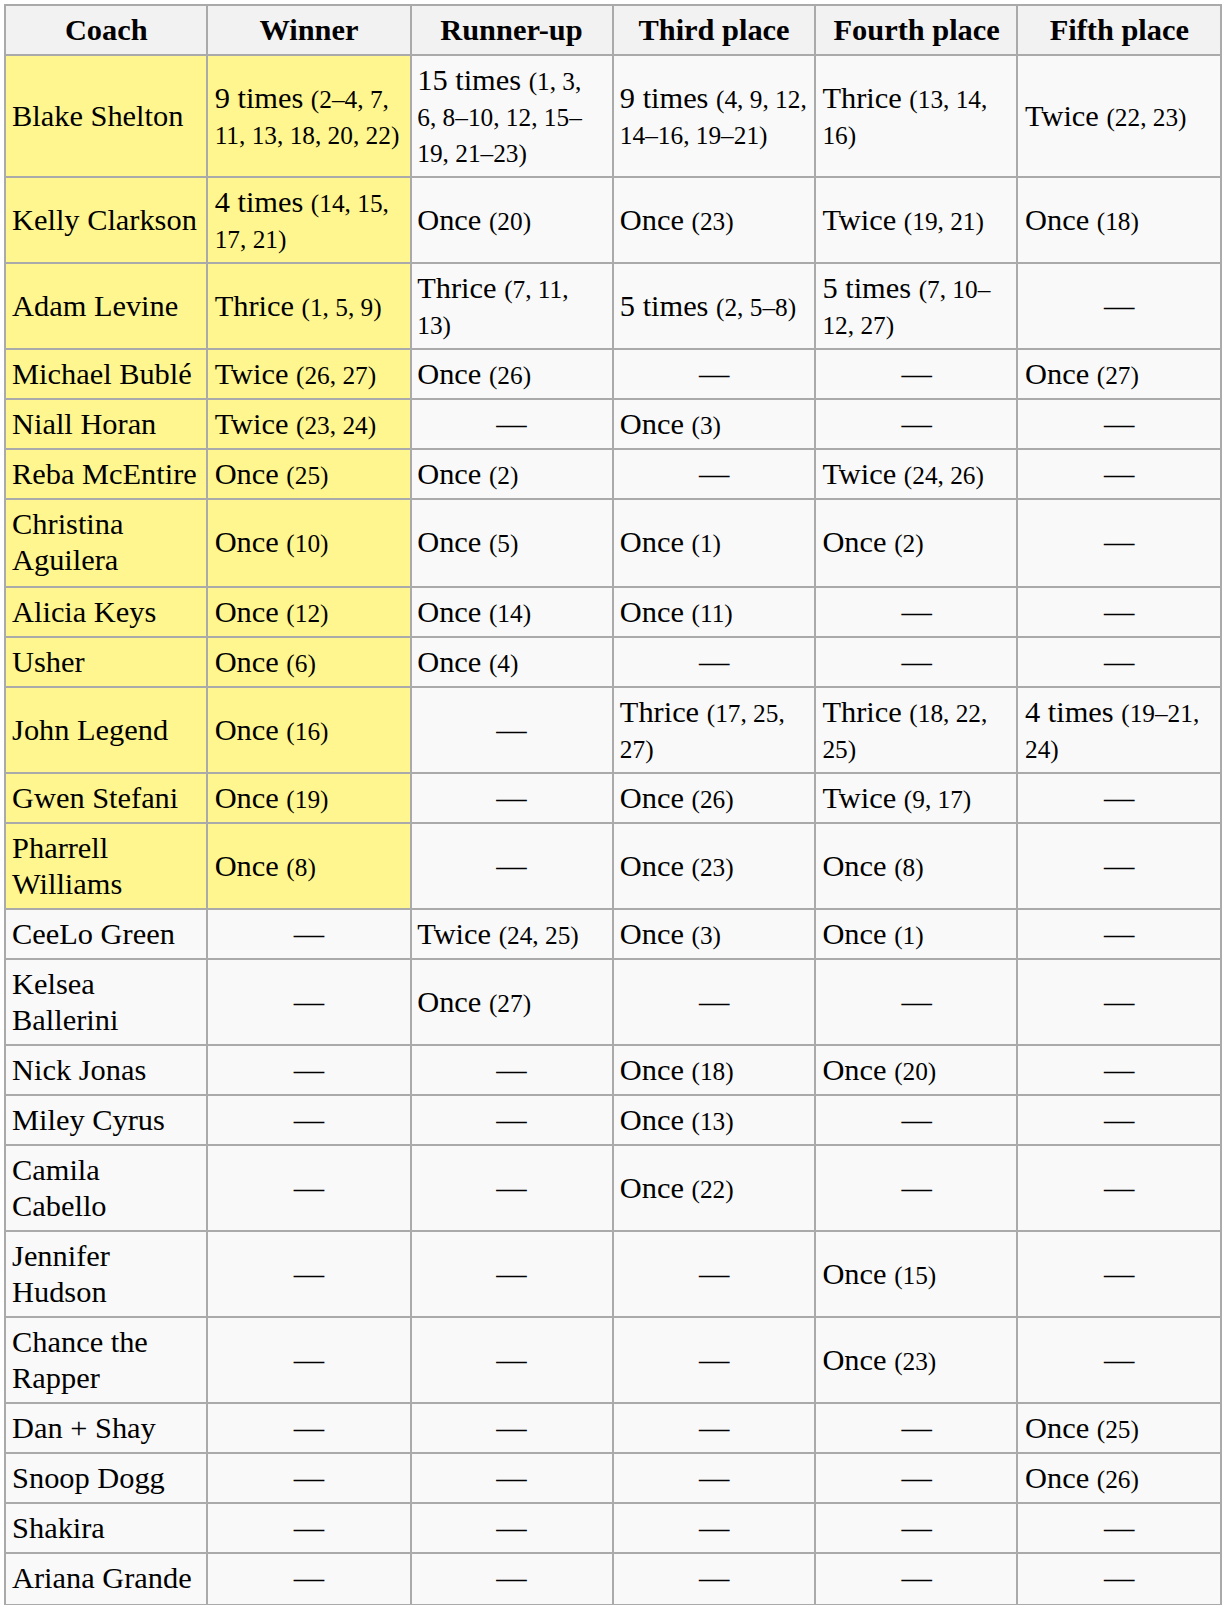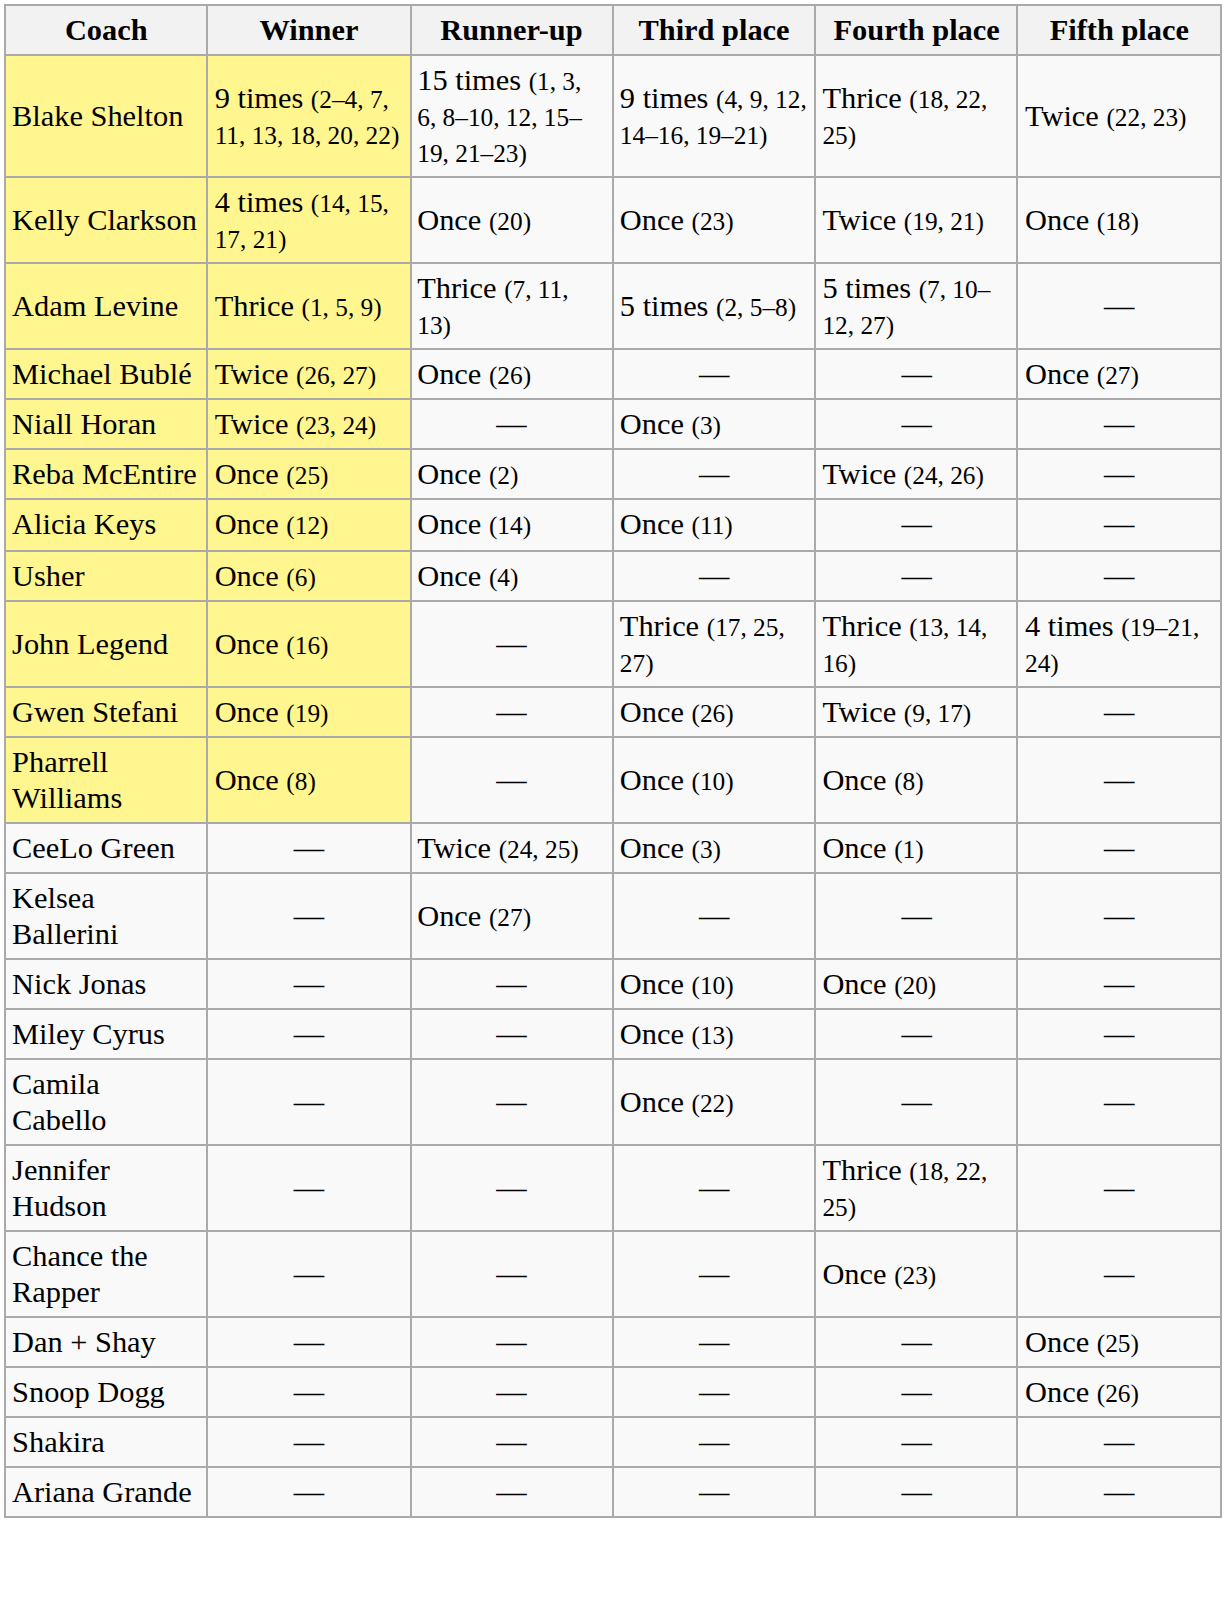 <table class="wikitable sortable" style="font-size:95%">
 <tr>
 <th style="width:15%">Coach</th>
 <th style="width:15%">Winner</th>
 <th style="width:15%">Runner-up</th>
 <th style="width:15%">Third place</th>
 <th style="width:15%">Fourth place</th>
 <th style="width:15%">Fifth place</th>
 </tr>
 <tr>
 <td style="background:#FFF68F">Blake Shelton</td>
 <td style="background:#FFF68F">9 times  <small>(2–4, 7, 11, 13, 18, 20, 22)</small></td>
 <td>15 times <small>(1, 3, 6, 8–10, 12, 15–19, 21–23)</small></td>
 <td>9 times <small>(4, 9, 12, 14–16, 19–21)</small></td>
-<td>Thrice <small>(13, 14, 16)</small></td>
+<td>Thrice <small>(18, 22, 25)</small></td>
 <td>Twice <small>(22, 23)</small></td>
 </tr>
 <tr>
 <td style="background:#FFF68F">Kelly Clarkson</td>
 <td style="background:#FFF68F">4 times  <small>(14, 15, 17, 21)</small></td>
 <td>Once <small>(20)</small></td>
 <td>Once <small>(23)</small></td>
 <td>Twice <small>(19, 21)</small></td>
 <td>Once <small>(18)</small></td>
 </tr>
 <tr>
 <td style="background:#FFF68F">Adam Levine</td>
 <td style="background:#FFF68F">Thrice  <small>(1, 5, 9)</small></td>
 <td>Thrice <small>(7, 11, 13)</small></td>
 <td>5 times <small>(2, 5–8)</small></td>
 <td>5 times <small>(7, 10–12, 27)</small></td>
 <td align="center">—</td>
 </tr>
 <tr>
 <td style="background:#FFF68F">Michael Bublé</td>
 <td style="background:#FFF68F">Twice <small>(26, 27)</small></td>
 <td>Once <small>(26)</small></td>
 <td align="center">—</td>
 <td align="center">—</td>
 <td>Once <small>(27)</small></td>
 </tr>
 <tr>
 <td style="background:#FFF68F">Niall Horan</td>
 <td style="background:#FFF68F">Twice <small>(23, 24)</small></td>
 <td align="center">—</td>
 <td>Once <small>(3)</small></td>
 <td align="center">—</td>
 <td align="center">—</td>
 </tr>
 <tr>
 <td style="background:#FFF68F">Reba McEntire</td>
 <td style="background:#FFF68F">Once <small>(25)</small></td>
 <td>Once <small>(2)</small></td>
 <td align="center">—</td>
 <td>Twice <small>(24, 26)</small></td>
 <td align="center">—</td>
 </tr>
 <tr>
-<td style="background:#FFF68F">Christina Aguilera</td>
-<td style="background:#FFF68F">Once <small>(10)</small></td>
-<td>Once <small>(5)</small></td>
-<td>Once <small>(1)</small></td>
-<td>Once <small>(2)</small></td>
-<td align="center">—</td>
-</tr>
-<tr>
 <td style="background:#FFF68F">Alicia Keys</td>
 <td style="background:#FFF68F">Once <small>(12)</small></td>
 <td>Once <small>(14)</small></td>
 <td>Once <small>(11)</small></td>
 <td align="center">—</td>
 <td align="center">—</td>
 </tr>
 <tr>
 <td style="background:#FFF68F">Usher</td>
 <td style="background:#FFF68F">Once <small>(6)</small></td>
 <td>Once <small>(4)</small></td>
 <td align="center">—</td>
 <td align="center">—</td>
 <td align="center">—</td>
 </tr>
 <tr>
 <td style="background:#FFF68F">John Legend</td>
 <td style="background:#FFF68F">Once <small>(16)</small></td>
 <td align="center">—</td>
 <td>Thrice <small>(17, 25, 27)</small></td>
-<td>Thrice <small>(18, 22, 25)</small></td>
+<td>Thrice <small>(13, 14, 16)</small></td>
 <td>4 times <small>(19–21, 24)</small></td>
 </tr>
 <tr>
 <td style="background:#FFF68F">Gwen Stefani</td>
 <td style="background:#FFF68F">Once <small>(19)</small></td>
 <td align="center">—</td>
 <td>Once <small>(26)</small></td>
 <td>Twice <small>(9, 17)</small></td>
 <td align="center">—</td>
 </tr>
 <tr>
 <td style="background:#FFF68F">Pharrell Williams</td>
 <td style="background:#FFF68F">Once <small>(8)</small></td>
 <td align="center">—</td>
-<td>Once <small>(23)</small></td>
+<td>Once <small>(10)</small></td>
 <td>Once <small>(8)</small></td>
 <td align="center">—</td>
 </tr>
 <tr>
 <td>CeeLo Green</td>
 <td align="center">—</td>
 <td>Twice <small>(24, 25)</small></td>
 <td>Once <small>(3)</small></td>
 <td>Once <small>(1)</small></td>
 <td align="center">—</td>
 </tr>
 <tr>
 <td>Kelsea Ballerini</td>
 <td align="center">—</td>
 <td>Once <small>(27)</small></td>
 <td align="center">—</td>
 <td align="center">—</td>
 <td align="center">—</td>
 </tr>
 <tr>
 <td>Nick Jonas</td>
 <td align="center">—</td>
 <td align="center">—</td>
-<td>Once <small>(18)</small></td>
+<td>Once <small>(10)</small></td>
 <td>Once <small>(20)</small></td>
 <td align="center">—</td>
 </tr>
 <tr>
 <td>Miley Cyrus</td>
 <td align="center">—</td>
 <td align="center">—</td>
 <td>Once <small>(13)</small></td>
 <td align="center">—</td>
 <td align="center">—</td>
 </tr>
 <tr>
 <td>Camila Cabello</td>
 <td align="center">—</td>
 <td align="center">—</td>
 <td>Once <small>(22)</small></td>
 <td align="center">—</td>
 <td align="center">—</td>
 </tr>
 <tr>
 <td>Jennifer Hudson</td>
 <td align="center">—</td>
 <td align="center">—</td>
 <td align="center">—</td>
-<td>Once <small>(15)</small></td>
+<td>Thrice <small>(18, 22, 25)</small></td>
 <td align="center">—</td>
 </tr>
 <tr>
 <td>Chance the Rapper</td>
 <td align="center">—</td>
 <td align="center">—</td>
 <td align="center">—</td>
 <td>Once <small>(23)</small></td>
 <td align="center">—</td>
 </tr>
 <tr>
 <td>Dan + Shay</td>
 <td align="center">—</td>
 <td align="center">—</td>
 <td align="center">—</td>
 <td align="center">—</td>
 <td>Once <small>(25)</small></td>
 </tr>
 <tr>
 <td>Snoop Dogg</td>
 <td align="center">—</td>
 <td align="center">—</td>
 <td align="center">—</td>
 <td align="center">—</td>
 <td>Once <small>(26)</small></td>
 </tr>
 <tr>
 <td>Shakira</td>
 <td align="center">—</td>
 <td align="center">—</td>
 <td align="center">—</td>
 <td align="center">—</td>
 <td align="center">—</td>
 </tr>
 <tr>
 <td>Ariana Grande</td>
 <td align="center">—</td>
 <td align="center">—</td>
 <td align="center">—</td>
 <td align="center">—</td>
 <td align="center">—</td>
 </tr>
 </table>
